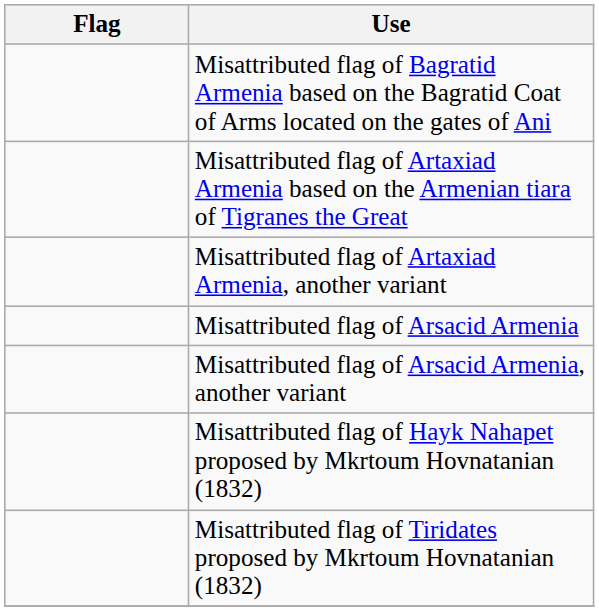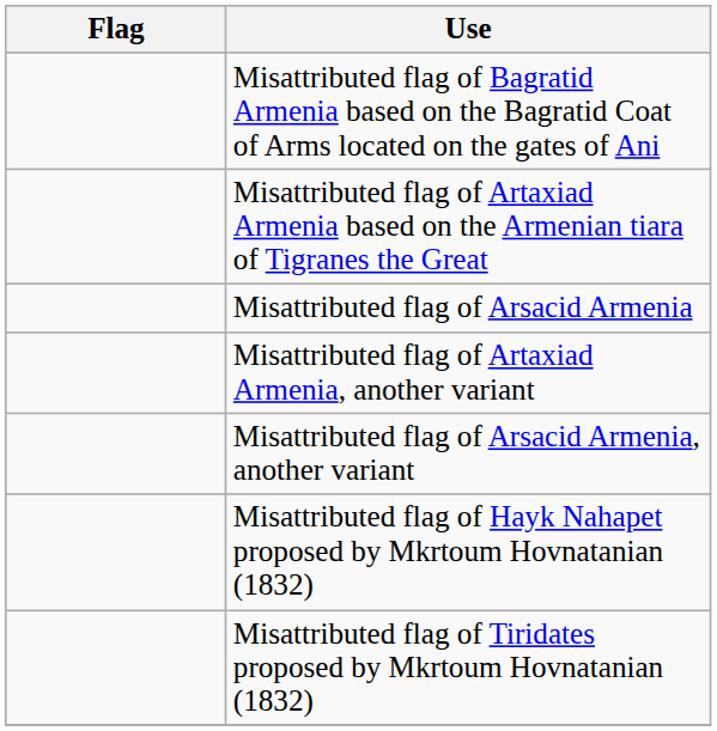 <table class="wikitable">
 <tr>
 <th width="110">Flag</th>
 <th width="250">Use</th>
 </tr>
 <tr>
 <td></td>
 <td>Misattributed flag of <a href='#'>Bagratid Armenia</a> based on the Bagratid Coat of Arms located on the gates of <a href='#'>Ani</a></td>
 </tr>
 <tr>
 <td></td>
 <td>Misattributed flag of <a href='#'>Artaxiad Armenia</a> based on the <a href='#'>Armenian tiara</a> of <a href='#'>Tigranes the Great</a></td>
 </tr>
 <tr>
 <td></td>
-<td>Misattributed flag of <a href='#'>Artaxiad Armenia</a>, another variant</td>
+<td>Misattributed flag of <a href='#'>Arsacid Armenia</a></td>
 </tr>
 <tr>
 <td></td>
-<td>Misattributed flag of <a href='#'>Arsacid Armenia</a></td>
+<td>Misattributed flag of <a href='#'>Artaxiad Armenia</a>, another variant</td>
 </tr>
 <tr>
 <td></td>
 <td>Misattributed flag of <a href='#'>Arsacid Armenia</a>, another variant</td>
 </tr>
 <tr>
 <td></td>
 <td>Misattributed flag of <a href='#'>Hayk Nahapet</a> proposed by Mkrtoum Hovnatanian (1832)</td>
 </tr>
 <tr>
 <td></td>
 <td>Misattributed flag of <a href='#'>Tiridates</a> proposed by Mkrtoum Hovnatanian (1832)</td>
 </tr>
 <tr>
 </tr>
 </table>
